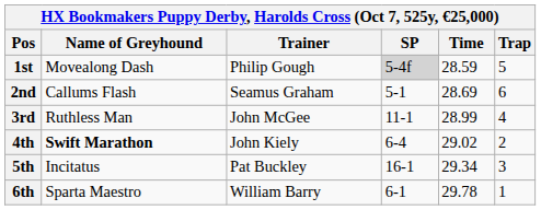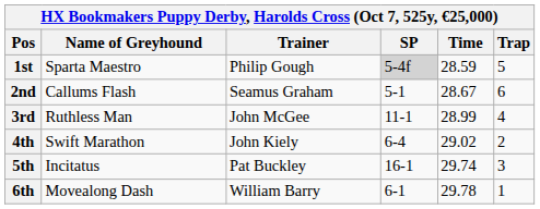 <table class="wikitable">
 <tr>
 <th colspan="6"><a href='#'>HX Bookmakers Puppy Derby</a>, <a href='#'>Harolds Cross</a> (Oct 7, 525y, €25,000)</th>
 </tr>
 <tr>
 <th width=30>Pos</th>
 <th width=180>Name of Greyhound</th>
 <th width=150>Trainer</th>
 <th width=50>SP</th>
 <th width=50>Time</th>
 <th width=30>Trap</th>
 </tr>
 <tr>
 <th>1st</th>
-<td>Movealong Dash</td>
+<td>Sparta Maestro</td>
 <td>Philip Gough</td>
 <td style="background: lightgrey;">5-4f</td>
 <td>28.59</td>
 <td>5</td>
 </tr>
 <tr>
 <th>2nd</th>
 <td>Callums Flash</td>
 <td>Seamus Graham</td>
 <td>5-1</td>
-<td>28.69</td>
+<td>28.67</td>
 <td>6</td>
 </tr>
 <tr>
 <th>3rd</th>
 <td>Ruthless Man</td>
 <td>John McGee</td>
 <td>11-1</td>
 <td>28.99</td>
 <td>4</td>
 </tr>
 <tr>
 <th>4th</th>
-<td><strong>Swift Marathon</strong></td>
+<td>Swift Marathon</td>
 <td>John Kiely</td>
 <td>6-4</td>
 <td>29.02</td>
 <td>2</td>
 </tr>
 <tr>
 <th>5th</th>
 <td>Incitatus</td>
 <td>Pat Buckley</td>
 <td>16-1</td>
-<td>29.34</td>
+<td>29.74</td>
 <td>3</td>
 </tr>
 <tr>
 <th>6th</th>
-<td>Sparta Maestro</td>
+<td>Movealong Dash</td>
 <td>William Barry</td>
 <td>6-1</td>
 <td>29.78</td>
 <td>1</td>
 </tr>
 </table>
